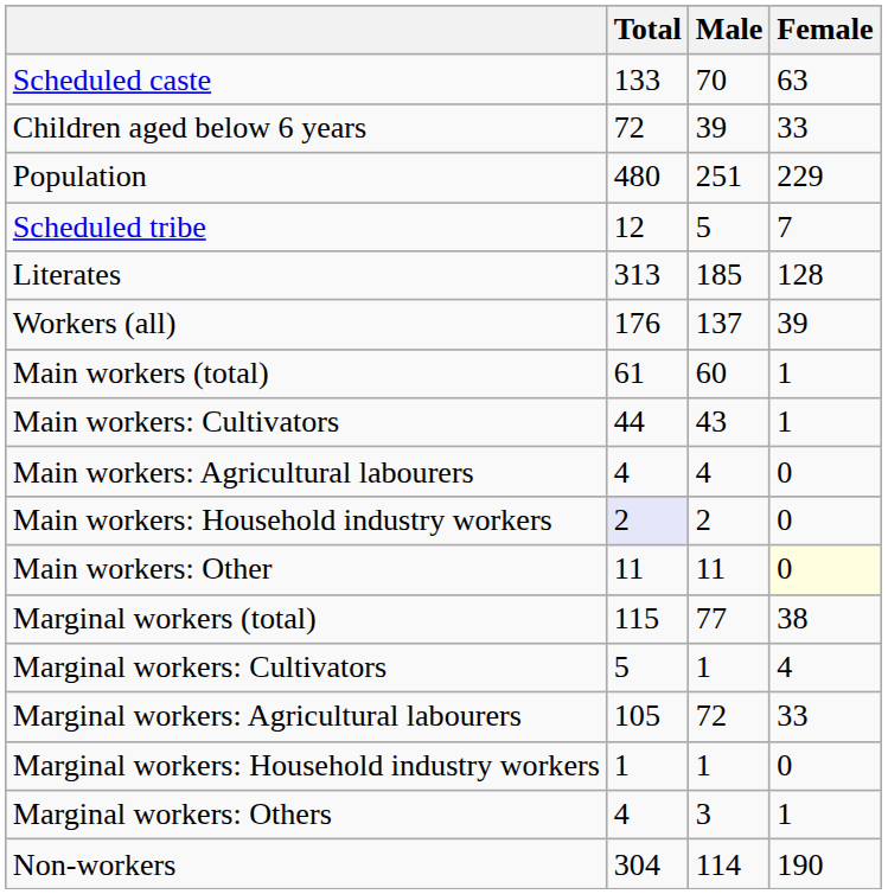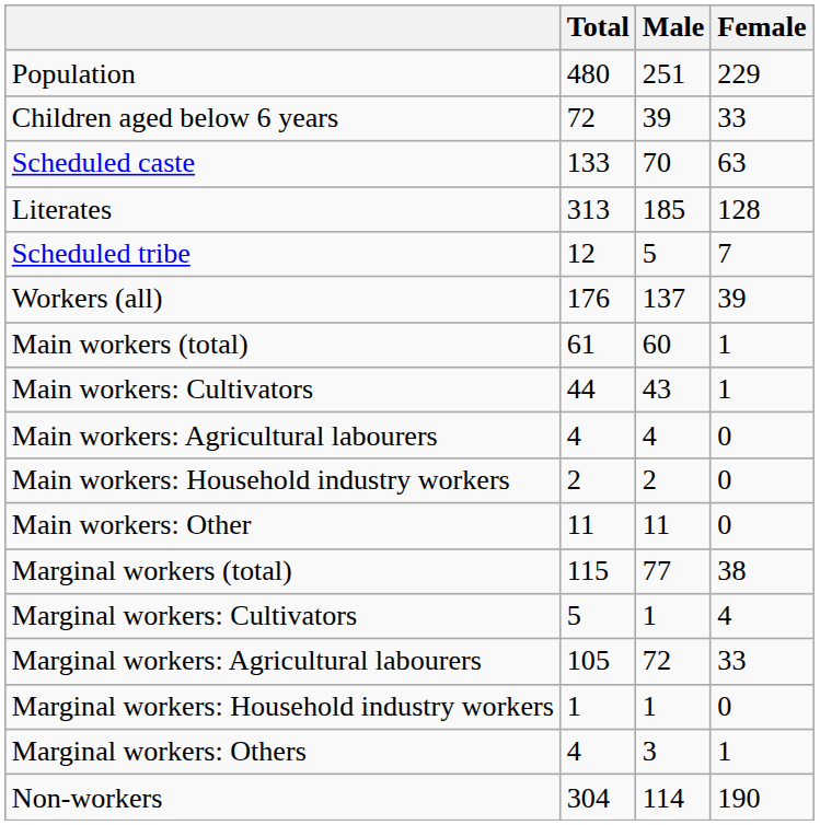 <table class="wikitable sortable">
 <tr>
 <th></th>
 <th>Total</th>
 <th>Male</th>
 <th>Female</th>
 </tr>
 <tr>
-<td><a href='#'>Scheduled caste</a></td>
-<td>133</td>
-<td>70</td>
-<td>63</td>
+<td>Population</td>
+<td>480</td>
+<td>251</td>
+<td>229</td>
 </tr>
 <tr>
 <td>Children aged below 6 years</td>
 <td>72</td>
 <td>39</td>
 <td>33</td>
 </tr>
 <tr>
-<td>Population</td>
-<td>480</td>
-<td>251</td>
-<td>229</td>
+<td><a href='#'>Scheduled caste</a></td>
+<td>133</td>
+<td>70</td>
+<td>63</td>
+</tr>
+<tr>
+<td>Literates</td>
+<td>313</td>
+<td>185</td>
+<td>128</td>
 </tr>
 <tr>
 <td><a href='#'>Scheduled tribe</a></td>
 <td>12</td>
 <td>5</td>
 <td>7</td>
-</tr>
-<tr>
-<td>Literates</td>
-<td>313</td>
-<td>185</td>
-<td>128</td>
 </tr>
 <tr>
 <td>Workers (all)</td>
 <td>176</td>
 <td>137</td>
 <td>39</td>
 </tr>
 <tr>
 <td>Main workers (total)</td>
 <td>61</td>
 <td>60</td>
 <td>1</td>
 </tr>
 <tr>
 <td>Main workers: Cultivators</td>
 <td>44</td>
 <td>43</td>
 <td>1</td>
 </tr>
 <tr>
 <td>Main workers: Agricultural labourers</td>
 <td>4</td>
 <td>4</td>
 <td>0</td>
 </tr>
 <tr>
 <td>Main workers: Household industry workers</td>
-<td style="background: lavender;">2</td>
+<td>2</td>
 <td>2</td>
 <td>0</td>
 </tr>
 <tr>
 <td>Main workers: Other</td>
 <td>11</td>
 <td>11</td>
-<td style="background: lightyellow;">0</td>
+<td>0</td>
 </tr>
 <tr>
 <td>Marginal workers (total)</td>
 <td>115</td>
 <td>77</td>
 <td>38</td>
 </tr>
 <tr>
 <td>Marginal workers: Cultivators</td>
 <td>5</td>
 <td>1</td>
 <td>4</td>
 </tr>
 <tr>
 <td>Marginal workers: Agricultural labourers</td>
 <td>105</td>
 <td>72</td>
 <td>33</td>
 </tr>
 <tr>
 <td>Marginal workers: Household industry workers</td>
 <td>1</td>
 <td>1</td>
 <td>0</td>
 </tr>
 <tr>
 <td>Marginal workers: Others</td>
 <td>4</td>
 <td>3</td>
 <td>1</td>
 </tr>
 <tr>
 <td>Non-workers</td>
 <td>304</td>
 <td>114</td>
 <td>190</td>
 </tr>
 </table>
